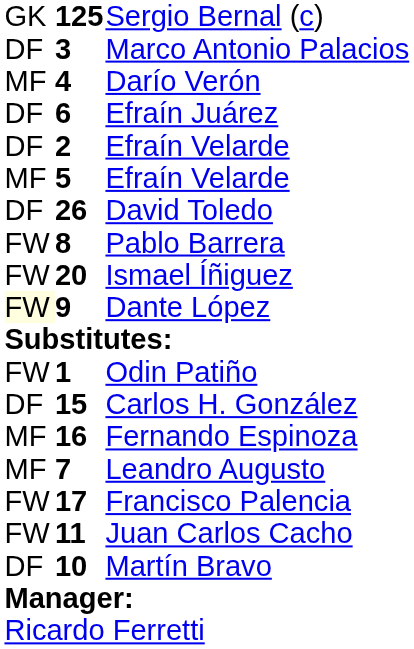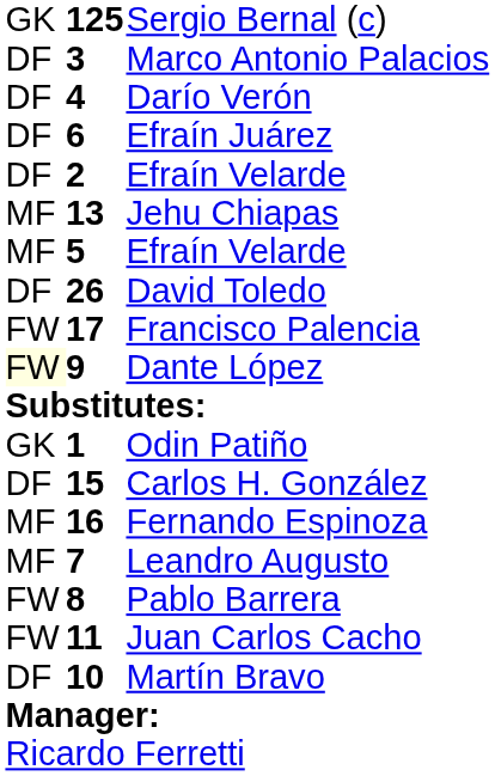 <table cellspacing="0" cellpadding="0" style="font-size:90%; margin:0.2em auto;">
 <tr>
 <th width="25"></th>
 <th width="25"></th>
 </tr>
 <tr>
 <td>GK</td>
 <td><strong>125</strong></td>
 <td> <a href='#'>Sergio Bernal</a> (<a href='#'>c</a>)</td>
 </tr>
 <tr>
 <td>DF</td>
 <td><strong>3</strong></td>
 <td> <a href='#'>Marco Antonio Palacios</a></td>
 <td></td>
 </tr>
 <tr>
-<td>MF</td>
+<td>DF</td>
 <td><strong>4</strong></td>
 <td> <a href='#'>Darío Verón</a></td>
 </tr>
 <tr>
 <td>DF</td>
 <td><strong>6</strong></td>
 <td> <a href='#'>Efraín Juárez</a></td>
 </tr>
 <tr>
 <td>DF</td>
 <td><strong>2</strong></td>
 <td> <a href='#'>Efraín Velarde</a></td>
 </tr>
 <tr>
 <td>MF</td>
+<td><strong>13</strong></td>
+<td> <a href='#'>Jehu Chiapas</a></td>
+<td></td>
+<td></td>
+</tr>
+<tr>
+<td>MF</td>
 <td><strong>5</strong></td>
 <td> <a href='#'>Efraín Velarde</a></td>
 </tr>
 <tr>
 <td>DF</td>
 <td><strong>26</strong></td>
 <td> <a href='#'>David Toledo</a></td>
 </tr>
 <tr>
 <td>FW</td>
-<td><strong>8</strong></td>
-<td> <a href='#'>Pablo Barrera</a></td>
-<td></td>
-<td></td>
-</tr>
-<tr>
-<td>FW</td>
-<td><strong>20</strong></td>
-<td> <a href='#'>Ismael Íñiguez</a></td>
+<td><strong>17</strong></td>
+<td> <a href='#'>Francisco Palencia</a></td>
 <td></td>
 <td></td>
 </tr>
 <tr>
 <td style="background: lightyellow;">FW</td>
 <td><strong>9</strong></td>
 <td> <a href='#'>Dante López</a></td>
 </tr>
 <tr>
 <td colspan=3><strong>Substitutes:</strong></td>
 </tr>
 <tr>
-<td>FW</td>
+<td>GK</td>
 <td><strong>1</strong></td>
 <td> <a href='#'>Odin Patiño</a></td>
 </tr>
 <tr>
 <td>DF</td>
 <td><strong>15</strong></td>
 <td> <a href='#'>Carlos H. González</a></td>
 </tr>
 <tr>
 <td>MF</td>
 <td><strong>16</strong></td>
 <td> <a href='#'>Fernando Espinoza</a></td>
 </tr>
 <tr>
 <td>MF</td>
 <td><strong>7</strong></td>
 <td> <a href='#'>Leandro Augusto</a></td>
 <td></td>
 <td></td>
 </tr>
 <tr>
 <td>FW</td>
-<td><strong>17</strong></td>
-<td> <a href='#'>Francisco Palencia</a></td>
+<td><strong>8</strong></td>
+<td> <a href='#'>Pablo Barrera</a></td>
 <td></td>
 <td></td>
 </tr>
 <tr>
 <td>FW</td>
 <td><strong>11</strong></td>
 <td> <a href='#'>Juan Carlos Cacho</a></td>
 </tr>
 <tr>
 <td>DF</td>
 <td><strong>10</strong></td>
 <td> <a href='#'>Martín Bravo</a></td>
 <td></td>
 <td></td>
 </tr>
 <tr>
 <td colspan=3><strong>Manager:</strong></td>
 </tr>
 <tr>
 <td colspan=4> <a href='#'>Ricardo Ferretti</a></td>
 </tr>
 </table>
